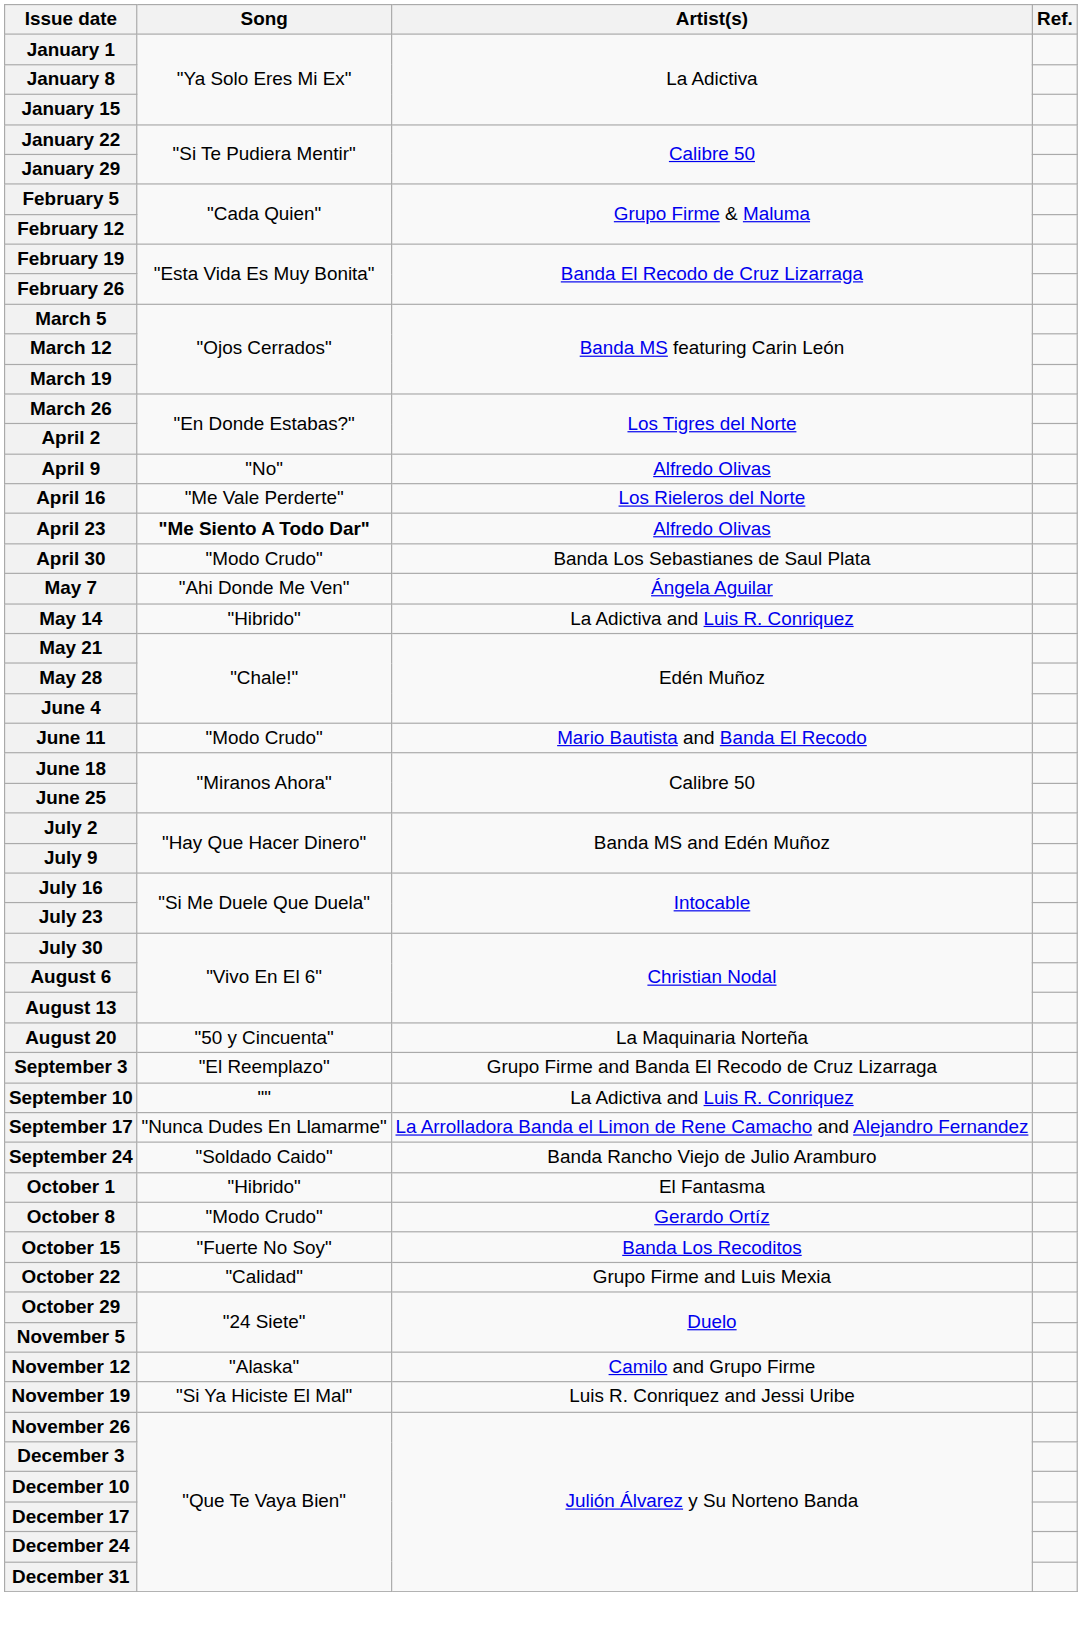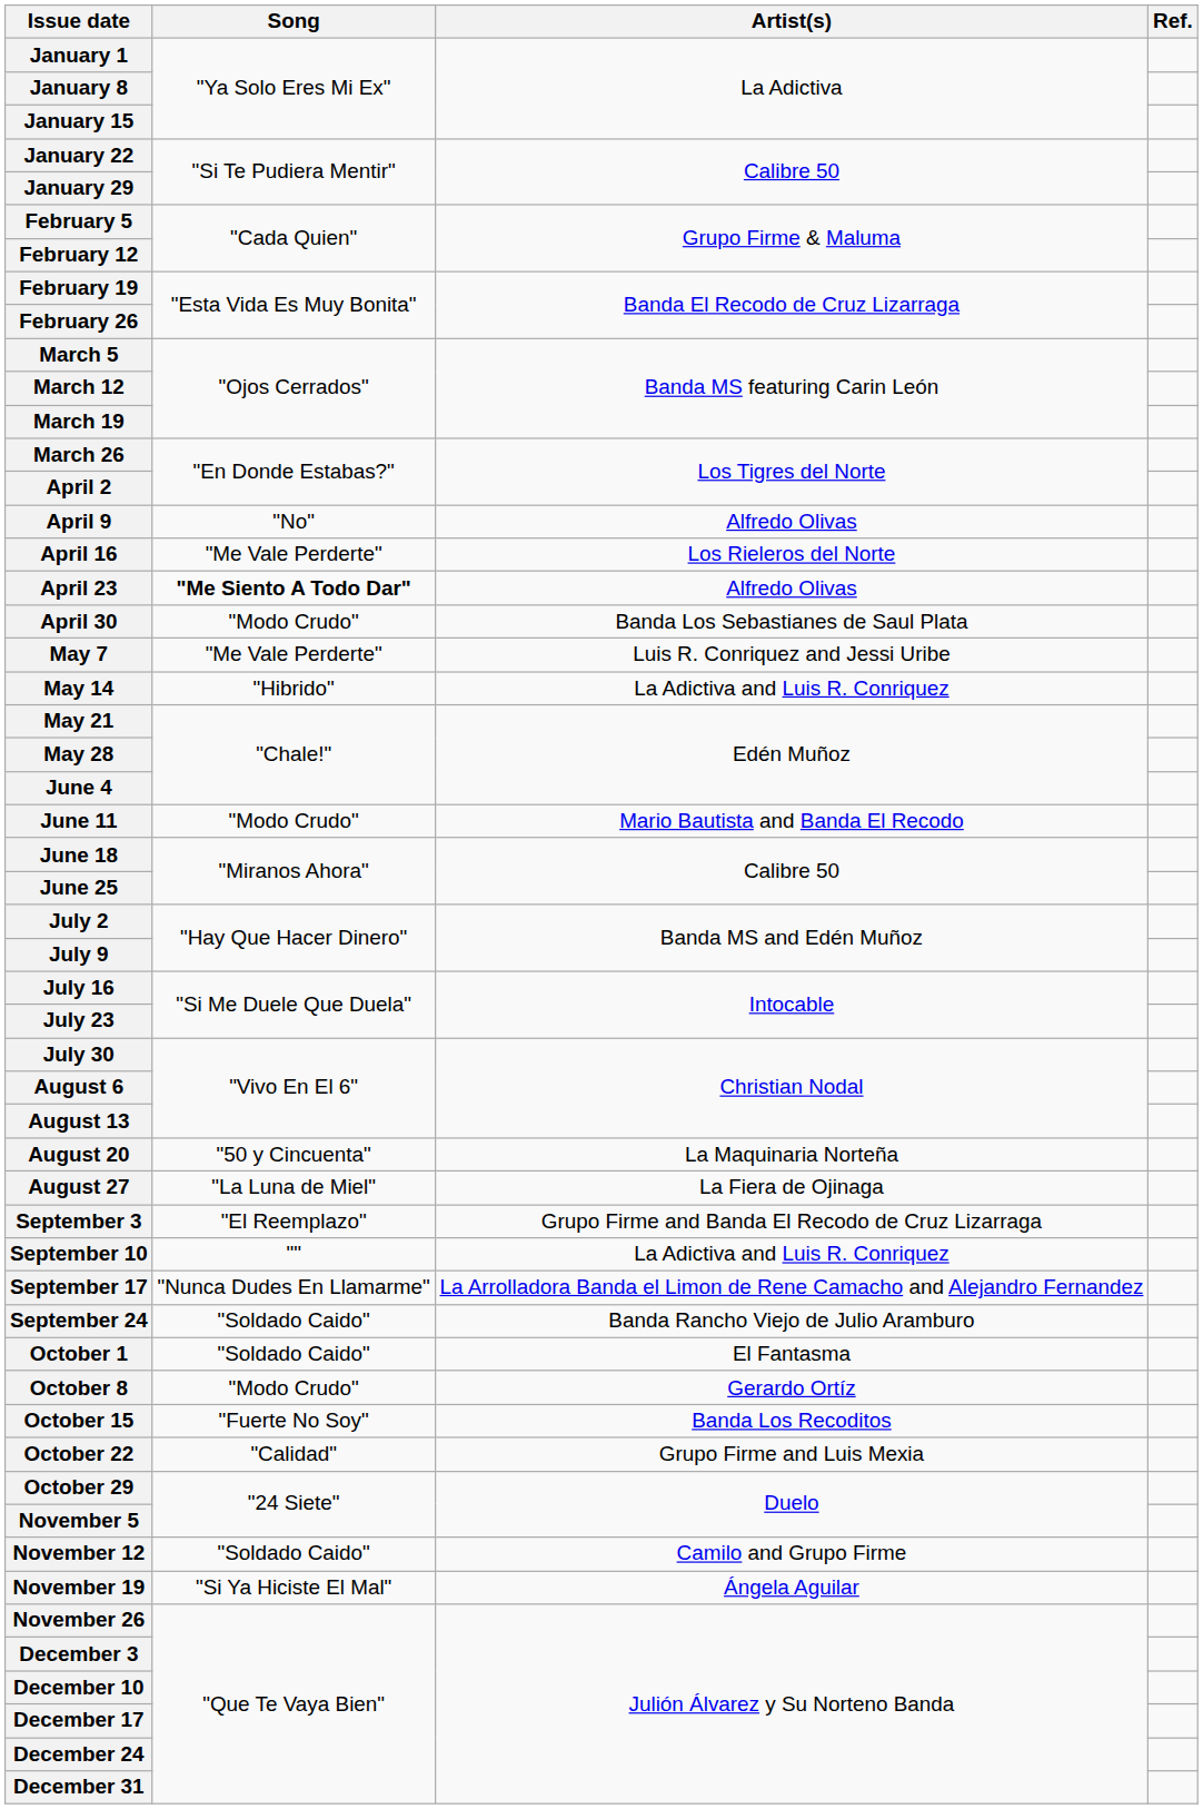 <table class="wikitable plainrowheaders" style="text-align: center;">
 <tr>
 <th>Issue date</th>
 <th>Song</th>
 <th>Artist(s)</th>
 <th>Ref.</th>
 </tr>
 <tr>
 <th scope="row">January 1</th>
 <td rowspan=3>"Ya Solo Eres Mi Ex"</td>
 <td rowspan=3>La Adictiva</td>
 <td></td>
 </tr>
 <tr>
 <th scope="row">January 8</th>
 <td></td>
 </tr>
 <tr>
 <th scope="row">January 15</th>
 <td></td>
 </tr>
 <tr>
 <th scope="row">January 22</th>
 <td rowspan=2>"Si Te Pudiera Mentir"</td>
 <td rowspan=2><a href='#'>Calibre 50</a></td>
 <td></td>
 </tr>
 <tr>
 <th scope="row">January 29</th>
 <td></td>
 </tr>
 <tr>
 <th scope="row">February 5</th>
 <td rowspan=2>"Cada Quien"</td>
 <td rowspan=2><a href='#'>Grupo Firme</a> & <a href='#'>Maluma</a></td>
 <td></td>
 </tr>
 <tr>
 <th scope="row">February 12</th>
 <td></td>
 </tr>
 <tr>
 <th scope="row">February 19</th>
 <td rowspan=2>"Esta Vida Es Muy Bonita"</td>
 <td rowspan=2><a href='#'>Banda El Recodo de Cruz Lizarraga</a></td>
 <td></td>
 </tr>
 <tr>
 <th scope="row">February 26</th>
 <td></td>
 </tr>
 <tr>
 <th scope="row">March 5</th>
 <td rowspan=3>"Ojos Cerrados"</td>
 <td rowspan=3><a href='#'>Banda MS</a> featuring Carin León</td>
 <td></td>
 </tr>
 <tr>
 <th scope="row">March 12</th>
 <td></td>
 </tr>
 <tr>
 <th scope="row">March 19</th>
 <td></td>
 </tr>
 <tr>
 <th scope="row">March 26</th>
 <td rowspan=2>"En Donde Estabas?"</td>
 <td rowspan=2><a href='#'>Los Tigres del Norte</a></td>
 <td></td>
 </tr>
 <tr>
 <th scope="row">April 2</th>
 <td></td>
 </tr>
 <tr>
 <th scope="row">April 9</th>
 <td>"No"</td>
 <td><a href='#'>Alfredo Olivas</a></td>
 <td></td>
 </tr>
 <tr>
 <th scope="row">April 16</th>
 <td>"Me Vale Perderte"</td>
 <td><a href='#'>Los Rieleros del Norte</a></td>
 <td></td>
 </tr>
 <tr>
 <th scope="row">April 23</th>
 <td><strong>"Me Siento A Todo Dar"</strong></td>
 <td><a href='#'>Alfredo Olivas</a></td>
 <td></td>
 </tr>
 <tr>
 <th scope="row">April 30</th>
 <td>"Modo Crudo"</td>
 <td>Banda Los Sebastianes de Saul Plata</td>
 <td></td>
 </tr>
 <tr>
 <th scope="row">May 7</th>
-<td>"Ahi Donde Me Ven"</td>
-<td><a href='#'>Ángela Aguilar</a></td>
+<td>"Me Vale Perderte"</td>
+<td>Luis R. Conriquez and Jessi Uribe</td>
 <td></td>
 </tr>
 <tr>
 <th scope="row">May 14</th>
 <td>"Hibrido"</td>
 <td>La Adictiva and <a href='#'>Luis R. Conriquez</a></td>
 <td></td>
 </tr>
 <tr>
 <th scope="row">May 21</th>
 <td rowspan=3>"Chale!"</td>
 <td rowspan=3>Edén Muñoz</td>
 <td></td>
 </tr>
 <tr>
 <th scope="row">May 28</th>
 <td></td>
 </tr>
 <tr>
 <th scope="row">June 4</th>
 <td></td>
 </tr>
 <tr>
 <th scope="row">June 11</th>
 <td>"Modo Crudo"</td>
 <td><a href='#'>Mario Bautista</a> and <a href='#'>Banda El Recodo</a></td>
 <td></td>
 </tr>
 <tr>
 <th scope="row">June 18</th>
 <td rowspan=2>"Miranos Ahora"</td>
 <td rowspan=2>Calibre 50</td>
 <td></td>
 </tr>
 <tr>
 <th scope="row">June 25</th>
 <td></td>
 </tr>
 <tr>
 <th scope="row">July 2</th>
 <td rowspan=2>"Hay Que Hacer Dinero"</td>
 <td rowspan=2>Banda MS and Edén Muñoz</td>
 <td></td>
 </tr>
 <tr>
 <th scope="row">July 9</th>
 <td></td>
 </tr>
 <tr>
 <th scope="row">July 16</th>
 <td rowspan=2>"Si Me Duele Que Duela"</td>
 <td rowspan=2><a href='#'>Intocable</a></td>
 <td></td>
 </tr>
 <tr>
 <th scope="row">July 23</th>
 <td></td>
 </tr>
 <tr>
 <th scope="row">July 30</th>
 <td rowspan=3>"Vivo En El 6"</td>
 <td rowspan=3><a href='#'>Christian Nodal</a></td>
 <td></td>
 </tr>
 <tr>
 <th scope="row">August 6</th>
 <td></td>
 </tr>
 <tr>
 <th scope="row">August 13</th>
 <td></td>
 </tr>
 <tr>
 <th scope="row">August 20</th>
 <td>"50 y Cincuenta"</td>
 <td>La Maquinaria Norteña</td>
 <td></td>
 </tr>
 <tr>
+<th scope="row">August 27</th>
+<td>"La Luna de Miel"</td>
+<td>La Fiera de Ojinaga</td>
+<td></td>
+</tr>
+<tr>
 <th scope="row">September 3</th>
 <td>"El Reemplazo"</td>
 <td>Grupo Firme and Banda El Recodo de Cruz Lizarraga</td>
 <td></td>
 </tr>
 <tr>
 <th scope="row">September 10</th>
 <td>""</td>
 <td>La Adictiva and <a href='#'>Luis R. Conriquez</a></td>
 <td></td>
 </tr>
 <tr>
 <th scope="row">September 17</th>
 <td>"Nunca Dudes En Llamarme"</td>
 <td><a href='#'>La Arrolladora Banda el Limon de Rene Camacho</a> and <a href='#'>Alejandro Fernandez</a></td>
 <td></td>
 </tr>
 <tr>
 <th scope="row">September 24</th>
 <td>"Soldado Caido"</td>
 <td>Banda Rancho Viejo de Julio Aramburo</td>
 <td></td>
 </tr>
 <tr>
 <th scope="row">October 1</th>
-<td>"Hibrido"</td>
+<td>"Soldado Caido"</td>
 <td>El Fantasma</td>
 <td></td>
 </tr>
 <tr>
 <th scope="row">October 8</th>
 <td>"Modo Crudo"</td>
 <td><a href='#'>Gerardo Ortíz</a></td>
 <td></td>
 </tr>
 <tr>
 <th scope="row">October 15</th>
 <td>"Fuerte No Soy"</td>
 <td><a href='#'>Banda Los Recoditos</a></td>
 <td></td>
 </tr>
 <tr>
 <th scope="row">October 22</th>
 <td>"Calidad"</td>
 <td>Grupo Firme and Luis Mexia</td>
 <td></td>
 </tr>
 <tr>
 <th scope="row">October 29</th>
 <td rowspan=2>"24 Siete"</td>
 <td rowspan=2><a href='#'>Duelo</a></td>
 <td></td>
 </tr>
 <tr>
 <th scope="row">November 5</th>
 <td></td>
 </tr>
 <tr>
 <th scope="row">November 12</th>
-<td>"Alaska"</td>
+<td>"Soldado Caido"</td>
 <td><a href='#'>Camilo</a> and Grupo Firme</td>
 <td></td>
 </tr>
 <tr>
 <th scope="row">November 19</th>
 <td>"Si Ya Hiciste El Mal"</td>
-<td>Luis R. Conriquez and Jessi Uribe</td>
+<td><a href='#'>Ángela Aguilar</a></td>
 <td></td>
 </tr>
 <tr>
 <th scope="row">November 26</th>
 <td rowspan=6>"Que Te Vaya Bien"</td>
 <td rowspan=6><a href='#'>Julión Álvarez</a> y Su Norteno Banda</td>
 <td></td>
 </tr>
 <tr>
 <th scope="row">December 3</th>
 <td></td>
 </tr>
 <tr>
 <th scope="row">December 10</th>
 <td></td>
 </tr>
 <tr>
 <th scope="row">December 17</th>
 <td></td>
 </tr>
 <tr>
 <th scope="row">December 24</th>
 <td></td>
 </tr>
 <tr>
 <th scope="row">December 31</th>
 <td></td>
 </tr>
 </table>
